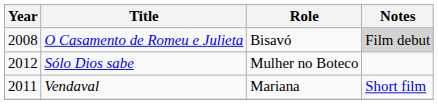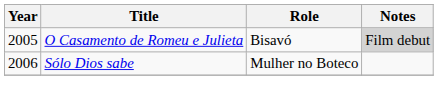 <table class="wikitable sortable">
 <tr>
 <th>Year</th>
 <th>Title</th>
 <th>Role</th>
 <th>Notes</th>
 </tr>
 <tr>
-<td>2008</td>
+<td>2005</td>
 <td><em><a href='#'>O Casamento de Romeu e Julieta</a></em></td>
 <td>Bisavó</td>
 <td style="background: lightgrey;">Film debut</td>
 </tr>
 <tr>
-<td>2012</td>
+<td>2006</td>
 <td><em><a href='#'>Sólo Dios sabe</a></em></td>
 <td>Mulher no Boteco</td>
 <td></td>
 </tr>
 <tr>
-<td>2011</td>
-<td><em>Vendaval</em></td>
-<td>Mariana</td>
-<td><a href='#'>Short film</a></td>
-</tr>
-<tr>
 </tr>
 </table>
